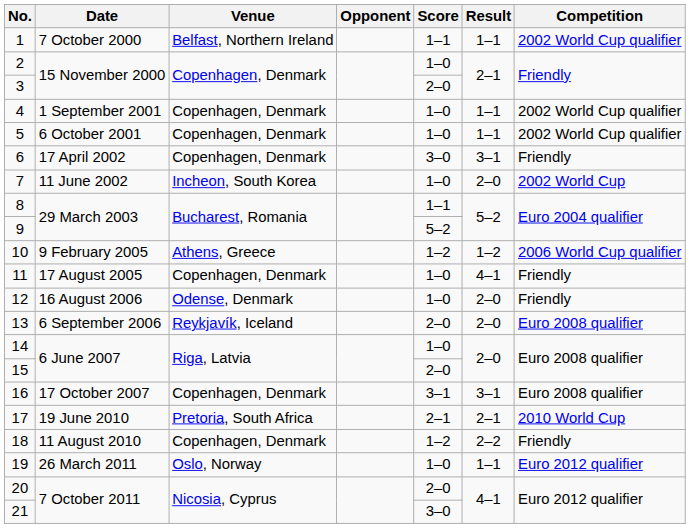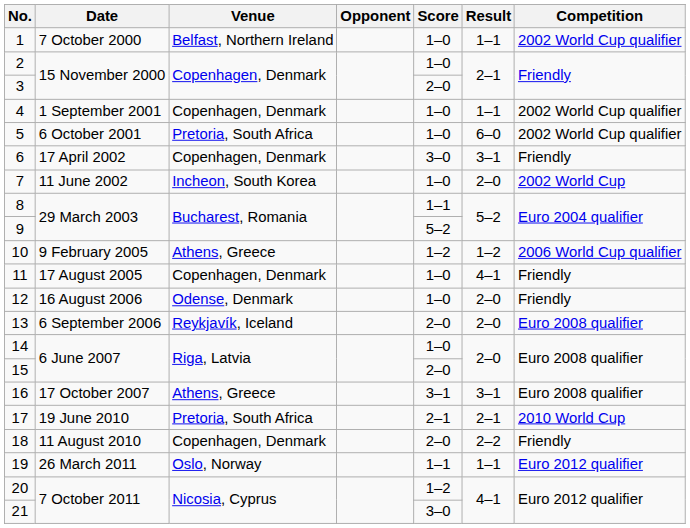 <table class="wikitable sortable">
 <tr>
 <th scope="col">No.</th>
 <th scope="col">Date</th>
 <th scope="col">Venue</th>
 <th scope="col">Opponent</th>
 <th scope="col">Score</th>
 <th scope="col">Result</th>
 <th scope="col">Competition</th>
 </tr>
 <tr>
 <td align="center">1</td>
 <td>7 October 2000</td>
 <td><a href='#'>Belfast</a>, Northern Ireland</td>
 <td></td>
-<td align="center">1–1</td>
+<td align="center">1–0</td>
 <td align="center">1–1</td>
 <td><a href='#'>2002 World Cup qualifier</a></td>
 </tr>
 <tr>
 <td align="center">2</td>
 <td rowspan="2">15 November 2000</td>
 <td rowspan="2"><a href='#'>Copenhagen</a>, Denmark</td>
 <td rowspan="2"></td>
 <td align="center">1–0</td>
 <td rowspan="2" style="text-align:center">2–1</td>
 <td rowspan="2"><a href='#'>Friendly</a></td>
 </tr>
 <tr>
 <td align="center">3</td>
 <td align="center">2–0</td>
 </tr>
 <tr>
 <td align="center">4</td>
 <td>1 September 2001</td>
 <td>Copenhagen, Denmark</td>
 <td></td>
 <td align="center">1–0</td>
 <td align="center">1–1</td>
 <td>2002 World Cup qualifier</td>
 </tr>
 <tr>
 <td align="center">5</td>
 <td>6 October 2001</td>
-<td>Copenhagen, Denmark</td>
+<td><a href='#'>Pretoria</a>, South Africa</td>
 <td></td>
 <td align="center">1–0</td>
-<td align="center">1–1</td>
+<td align="center">6–0</td>
 <td>2002 World Cup qualifier</td>
 </tr>
 <tr>
 <td align="center">6</td>
 <td>17 April 2002</td>
 <td>Copenhagen, Denmark</td>
 <td></td>
 <td align="center">3–0</td>
 <td align="center">3–1</td>
 <td>Friendly</td>
 </tr>
 <tr>
 <td align="center">7</td>
 <td>11 June 2002</td>
 <td><a href='#'>Incheon</a>, South Korea</td>
 <td></td>
 <td align="center">1–0</td>
 <td align="center">2–0</td>
 <td><a href='#'>2002 World Cup</a></td>
 </tr>
 <tr>
 <td align="center">8</td>
 <td rowspan="2">29 March 2003</td>
 <td rowspan="2"><a href='#'>Bucharest</a>, Romania</td>
 <td rowspan="2"></td>
 <td align="center">1–1</td>
 <td rowspan="2" style="text-align:center">5–2</td>
 <td rowspan="2"><a href='#'>Euro 2004 qualifier</a></td>
 </tr>
 <tr>
 <td align="center">9</td>
 <td align="center">5–2</td>
 </tr>
 <tr>
 <td align="center">10</td>
 <td>9 February 2005</td>
 <td><a href='#'>Athens</a>, Greece</td>
 <td></td>
 <td align="center">1–2</td>
 <td align="center">1–2</td>
 <td><a href='#'>2006 World Cup qualifier</a></td>
 </tr>
 <tr>
 <td align="center">11</td>
 <td>17 August 2005</td>
 <td>Copenhagen, Denmark</td>
 <td></td>
 <td align="center">1–0</td>
 <td align="center">4–1</td>
 <td>Friendly</td>
 </tr>
 <tr>
 <td align="center">12</td>
 <td>16 August 2006</td>
 <td><a href='#'>Odense</a>, Denmark</td>
 <td></td>
 <td align="center">1–0</td>
 <td align="center">2–0</td>
 <td>Friendly</td>
 </tr>
 <tr>
 <td align="center">13</td>
 <td>6 September 2006</td>
 <td><a href='#'>Reykjavík</a>, Iceland</td>
 <td></td>
 <td align="center">2–0</td>
 <td align="center">2–0</td>
 <td><a href='#'>Euro 2008 qualifier</a></td>
 </tr>
 <tr>
 <td align="center">14</td>
 <td rowspan="2">6 June 2007</td>
 <td rowspan="2"><a href='#'>Riga</a>, Latvia</td>
 <td rowspan="2"></td>
 <td align="center">1–0</td>
 <td rowspan="2" style="text-align:center">2–0</td>
 <td rowspan="2">Euro 2008 qualifier</td>
 </tr>
 <tr>
 <td align="center">15</td>
 <td align="center">2–0</td>
 </tr>
 <tr>
 <td align="center">16</td>
 <td>17 October 2007</td>
-<td>Copenhagen, Denmark</td>
+<td><a href='#'>Athens</a>, Greece</td>
 <td></td>
 <td align="center">3–1</td>
 <td align="center">3–1</td>
 <td>Euro 2008 qualifier</td>
 </tr>
 <tr>
 <td align="center">17</td>
 <td>19 June 2010</td>
 <td><a href='#'>Pretoria</a>, South Africa</td>
 <td></td>
 <td align="center">2–1</td>
 <td align="center">2–1</td>
 <td><a href='#'>2010 World Cup</a></td>
 </tr>
 <tr>
 <td align="center">18</td>
 <td>11 August 2010</td>
 <td>Copenhagen, Denmark</td>
 <td></td>
-<td align="center">1–2</td>
+<td align="center">2–0</td>
 <td align="center">2–2</td>
 <td>Friendly</td>
 </tr>
 <tr>
 <td align="center">19</td>
 <td>26 March 2011</td>
 <td><a href='#'>Oslo</a>, Norway</td>
 <td></td>
-<td align="center">1–0</td>
+<td align="center">1–1</td>
 <td align="center">1–1</td>
 <td><a href='#'>Euro 2012 qualifier</a></td>
 </tr>
 <tr>
 <td align="center">20</td>
 <td rowspan="2">7 October 2011</td>
 <td rowspan="2"><a href='#'>Nicosia</a>, Cyprus</td>
 <td rowspan="2"></td>
-<td align="center">2–0</td>
+<td align="center">1–2</td>
 <td rowspan="2" style="text-align:center">4–1</td>
 <td rowspan="2">Euro 2012 qualifier</td>
 </tr>
 <tr>
 <td align="center">21</td>
 <td align="center">3–0</td>
 </tr>
 </table>
